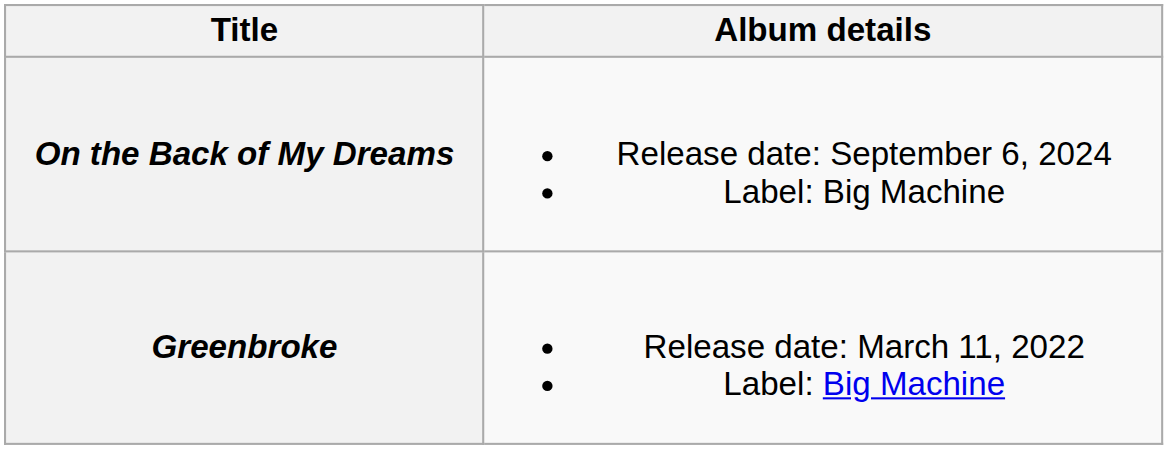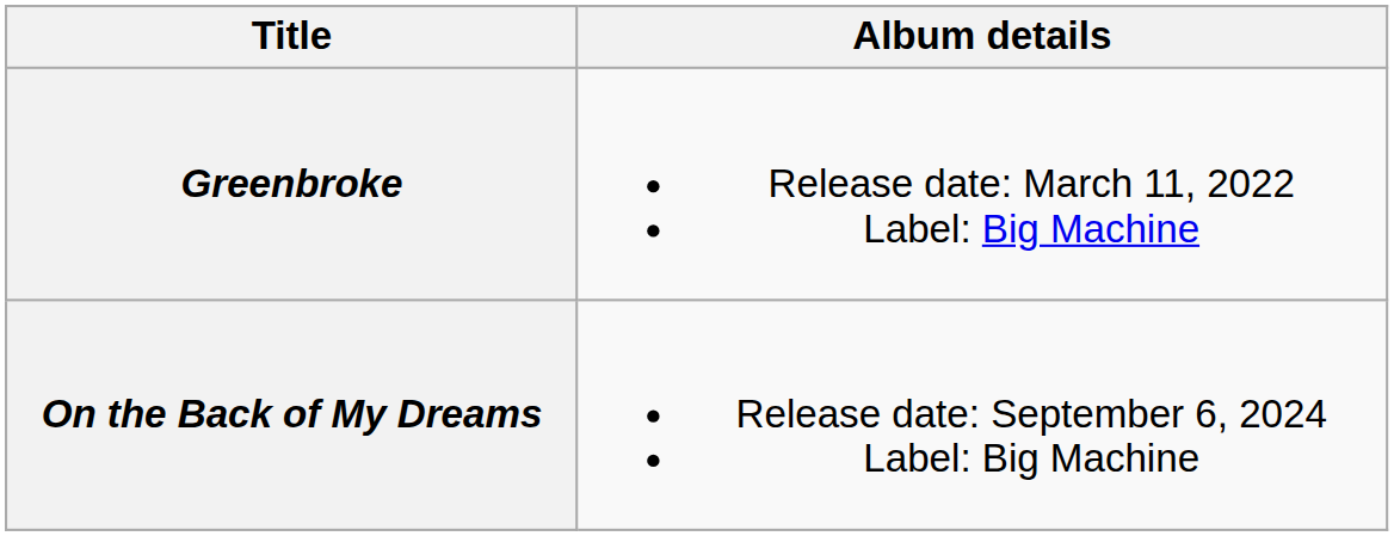 <table class="wikitable plainrowheaders" style="text-align:center;">
 <tr>
 <th style="width:14em;">Title</th>
 <th style="width:20em;">Album details</th>
 </tr>
 <tr>
+<th scope="row"><em>Greenbroke</em></th>
+<td><br><ul><li>Release date: March 11, 2022</li><li>Label: <a href='#'>Big Machine</a></li></ul></td>
+</tr>
+<tr>
 <th scope="row"><em>On the Back of My Dreams</em></th>
 <td><br><ul><li>Release date: September 6, 2024</li><li>Label: Big Machine</li></ul></td>
 </tr>
-<tr>
-<th scope="row"><em>Greenbroke</em></th>
-<td><br><ul><li>Release date: March 11, 2022</li><li>Label: <a href='#'>Big Machine</a></li></ul></td>
-</tr>
 </table>
